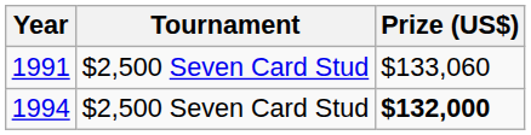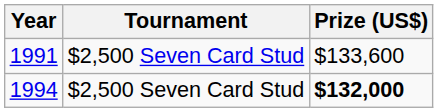 <table class="wikitable">
 <tr>
 <th>Year</th>
 <th>Tournament</th>
 <th>Prize (US$)</th>
 </tr>
 <tr>
 <td><a href='#'>1991</a></td>
 <td>$2,500 <a href='#'>Seven Card Stud</a></td>
-<td>$133,060</td>
+<td>$133,600</td>
 </tr>
 <tr>
 <td><a href='#'>1994</a></td>
 <td>$2,500 Seven Card Stud</td>
 <td><strong>$132,000</strong></td>
 </tr>
 </table>
